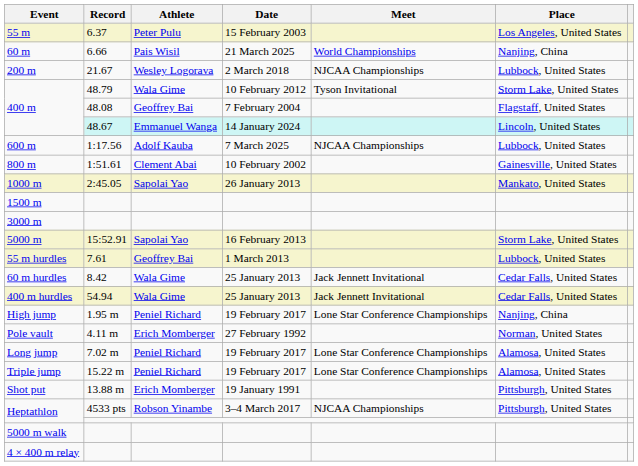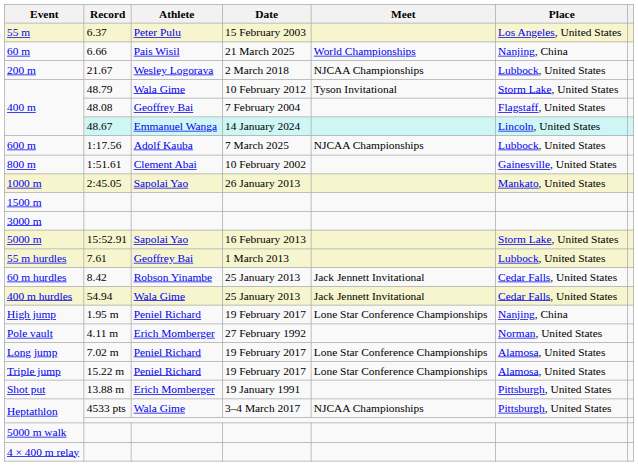 <table class="wikitable" style="font-size:95%; width: 95%;">
 <tr>
 <th>Event</th>
 <th>Record</th>
 <th>Athlete</th>
 <th>Date</th>
 <th>Meet</th>
 <th>Place</th>
 <th></th>
 </tr>
 <tr style="background:#f6F5CE;">
 <td><a href='#'>55 m</a></td>
 <td>6.37</td>
 <td><a href='#'>Peter Pulu</a></td>
 <td>15 February 2003</td>
 <td></td>
 <td><a href='#'>Los Angeles</a>, United States</td>
 <td></td>
 </tr>
 <tr>
 <td><a href='#'>60 m</a></td>
 <td>6.66</td>
 <td><a href='#'>Pais Wisil</a></td>
 <td>21 March 2025</td>
 <td><a href='#'>World Championships</a></td>
 <td><a href='#'>Nanjing</a>, China</td>
 <td></td>
 </tr>
 <tr>
 <td><a href='#'>200 m</a></td>
 <td>21.67 </td>
 <td><a href='#'>Wesley Logorava</a></td>
 <td>2 March 2018</td>
 <td>NJCAA Championships</td>
 <td><a href='#'>Lubbock</a>, United States</td>
 <td></td>
 </tr>
 <tr>
 <td rowspan=3><a href='#'>400 m</a></td>
 <td>48.79</td>
 <td><a href='#'>Wala Gime</a></td>
 <td>10 February 2012</td>
 <td>Tyson Invitational</td>
 <td><a href='#'>Storm Lake</a>, United States</td>
 <td></td>
 </tr>
 <tr>
 <td>48.08  </td>
 <td><a href='#'>Geoffrey Bai</a></td>
 <td>7 February 2004</td>
 <td></td>
 <td><a href='#'>Flagstaff</a>, United States</td>
 <td></td>
 </tr>
 <tr bgcolor="#CEF6F5">
 <td>48.67</td>
 <td><a href='#'>Emmanuel Wanga</a></td>
 <td>14 January 2024</td>
 <td></td>
 <td><a href='#'>Lincoln</a>, United States</td>
 <td></td>
 </tr>
 <tr>
 <td><a href='#'>600 m</a></td>
 <td>1:17.56</td>
 <td><a href='#'>Adolf Kauba</a></td>
 <td>7 March 2025</td>
 <td>NJCAA Championships</td>
 <td><a href='#'>Lubbock</a>, United States</td>
 <td></td>
 </tr>
 <tr>
 <td><a href='#'>800 m</a></td>
 <td>1:51.61</td>
 <td><a href='#'>Clement Abai</a></td>
 <td>10 February 2002</td>
 <td></td>
 <td><a href='#'>Gainesville</a>, United States</td>
 <td></td>
 </tr>
 <tr style="background:#f6F5CE;">
 <td><a href='#'>1000 m</a></td>
 <td>2:45.05</td>
 <td><a href='#'>Sapolai Yao</a></td>
 <td>26 January 2013</td>
 <td></td>
 <td><a href='#'>Mankato</a>, United States</td>
 <td></td>
 </tr>
 <tr>
 <td><a href='#'>1500 m</a></td>
 <td></td>
 <td></td>
 <td></td>
 <td></td>
 <td></td>
 <td></td>
 </tr>
 <tr>
 <td><a href='#'>3000 m</a></td>
 <td></td>
 <td></td>
 <td></td>
 <td></td>
 <td></td>
 <td></td>
 </tr>
 <tr style="background:#f6F5CE;">
 <td><a href='#'>5000 m</a></td>
 <td>15:52.91</td>
 <td><a href='#'>Sapolai Yao</a></td>
 <td>16 February 2013</td>
 <td></td>
 <td><a href='#'>Storm Lake</a>, United States</td>
 <td></td>
 </tr>
 <tr style="background:#f6F5CE;">
 <td><a href='#'>55 m hurdles</a></td>
 <td>7.61</td>
 <td><a href='#'>Geoffrey Bai</a></td>
 <td>1 March 2013</td>
 <td></td>
 <td><a href='#'>Lubbock</a>, United States</td>
 <td></td>
 </tr>
 <tr>
 <td><a href='#'>60 m hurdles</a></td>
 <td>8.42</td>
-<td><a href='#'>Wala Gime</a></td>
+<td><a href='#'>Robson Yinambe</a></td>
 <td>25 January 2013</td>
 <td>Jack Jennett Invitational</td>
 <td><a href='#'>Cedar Falls</a>, United States</td>
 <td></td>
 </tr>
 <tr style="background:#f6F5CE;">
 <td><a href='#'>400 m hurdles</a></td>
 <td>54.94</td>
 <td><a href='#'>Wala Gime</a></td>
 <td>25 January 2013</td>
 <td>Jack Jennett Invitational</td>
 <td><a href='#'>Cedar Falls</a>, United States</td>
 <td></td>
 </tr>
 <tr>
 <td><a href='#'>High jump</a></td>
 <td>1.95 m</td>
 <td><a href='#'>Peniel Richard</a></td>
 <td>19 February 2017</td>
 <td>Lone Star Conference Championships</td>
 <td><a href='#'>Nanjing</a>, China</td>
 <td></td>
 </tr>
 <tr>
 <td><a href='#'>Pole vault</a></td>
 <td>4.11 m</td>
 <td><a href='#'>Erich Momberger</a></td>
 <td>27 February 1992</td>
 <td></td>
 <td><a href='#'>Norman</a>, United States</td>
 <td></td>
 </tr>
 <tr>
 <td><a href='#'>Long jump</a></td>
 <td>7.02 m</td>
 <td><a href='#'>Peniel Richard</a></td>
 <td>19 February 2017</td>
 <td>Lone Star Conference Championships</td>
 <td><a href='#'>Alamosa</a>, United States</td>
 <td></td>
 </tr>
 <tr>
 <td><a href='#'>Triple jump</a></td>
 <td>15.22 m</td>
 <td><a href='#'>Peniel Richard</a></td>
 <td>19 February 2017</td>
 <td>Lone Star Conference Championships</td>
 <td><a href='#'>Alamosa</a>, United States</td>
 <td></td>
 </tr>
 <tr>
 <td><a href='#'>Shot put</a></td>
 <td>13.88 m</td>
 <td><a href='#'>Erich Momberger</a></td>
 <td>19 January 1991</td>
 <td></td>
 <td><a href='#'>Pittsburgh</a>, United States</td>
 <td></td>
 </tr>
 <tr>
 <td rowspan=2><a href='#'>Heptathlon</a></td>
 <td>4533 pts </td>
-<td><a href='#'>Robson Yinambe</a></td>
+<td><a href='#'>Wala Gime</a></td>
 <td>3–4 March 2017</td>
 <td>NJCAA Championships</td>
 <td><a href='#'>Pittsburgh</a>, United States</td>
 <td></td>
 </tr>
 <tr>
 <td colspan=5></td>
 <td></td>
 </tr>
 <tr>
 <td><a href='#'>5000 m walk</a></td>
 <td></td>
 <td></td>
 <td></td>
 <td></td>
 <td></td>
 <td></td>
 </tr>
 <tr>
 <td><a href='#'>4 × 400 m relay</a></td>
 <td></td>
 <td></td>
 <td></td>
 <td></td>
 <td></td>
 <td></td>
 </tr>
 </table>
